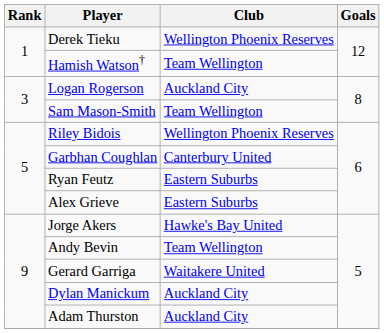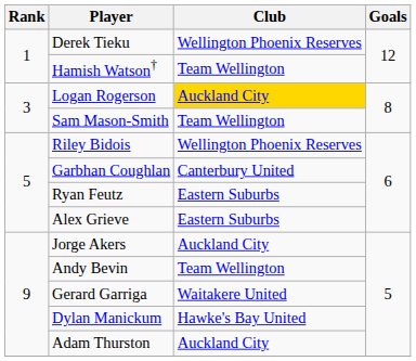 <table class="wikitable" style="text-align:center;">
 <tr>
 <th>Rank</th>
 <th>Player</th>
 <th>Club</th>
 <th>Goals</th>
 </tr>
 <tr>
 <td rowspan=2>1</td>
 <td align="left">Derek Tieku</td>
 <td align="left"><a href='#'>Wellington Phoenix Reserves</a></td>
 <td rowspan=2>12</td>
 </tr>
 <tr>
 <td align="left"><a href='#'>Hamish Watson</a><sup>†</sup></td>
 <td align="left"><a href='#'>Team Wellington</a></td>
 </tr>
 <tr>
 <td rowspan=2>3</td>
 <td align="left"><a href='#'>Logan Rogerson</a></td>
-<td align="left"><a href='#'>Auckland City</a></td>
+<td align="left" style="background: gold;"><a href='#'>Auckland City</a></td>
 <td rowspan=2>8</td>
 </tr>
 <tr>
 <td align="left"><a href='#'>Sam Mason-Smith</a></td>
 <td align="left"><a href='#'>Team Wellington</a></td>
 </tr>
 <tr>
 <td rowspan=4>5</td>
 <td align="left"><a href='#'>Riley Bidois</a></td>
 <td align="left"><a href='#'>Wellington Phoenix Reserves</a></td>
 <td rowspan=4>6</td>
 </tr>
 <tr>
 <td align="left"><a href='#'>Garbhan Coughlan</a></td>
 <td align="left"><a href='#'>Canterbury United</a></td>
 </tr>
 <tr>
 <td align="left">Ryan Feutz</td>
 <td align="left"><a href='#'>Eastern Suburbs</a></td>
 </tr>
 <tr>
 <td align="left">Alex Grieve</td>
 <td align="left"><a href='#'>Eastern Suburbs</a></td>
 </tr>
 <tr>
 <td rowspan=5>9</td>
 <td align="left">Jorge Akers</td>
-<td align="left"><a href='#'>Hawke's Bay United</a></td>
+<td align="left"><a href='#'>Auckland City</a></td>
 <td rowspan=5>5</td>
 </tr>
 <tr>
 <td align="left">Andy Bevin</td>
 <td align="left"><a href='#'>Team Wellington</a></td>
 </tr>
 <tr>
 <td align="left">Gerard Garriga</td>
 <td align="left"><a href='#'>Waitakere United</a></td>
 </tr>
 <tr>
 <td align="left"><a href='#'>Dylan Manickum</a></td>
-<td align="left"><a href='#'>Auckland City</a></td>
+<td align="left"><a href='#'>Hawke's Bay United</a></td>
 </tr>
 <tr>
 <td align="left">Adam Thurston</td>
 <td align="left"><a href='#'>Auckland City</a></td>
 </tr>
 <tr>
 </tr>
 </table>
